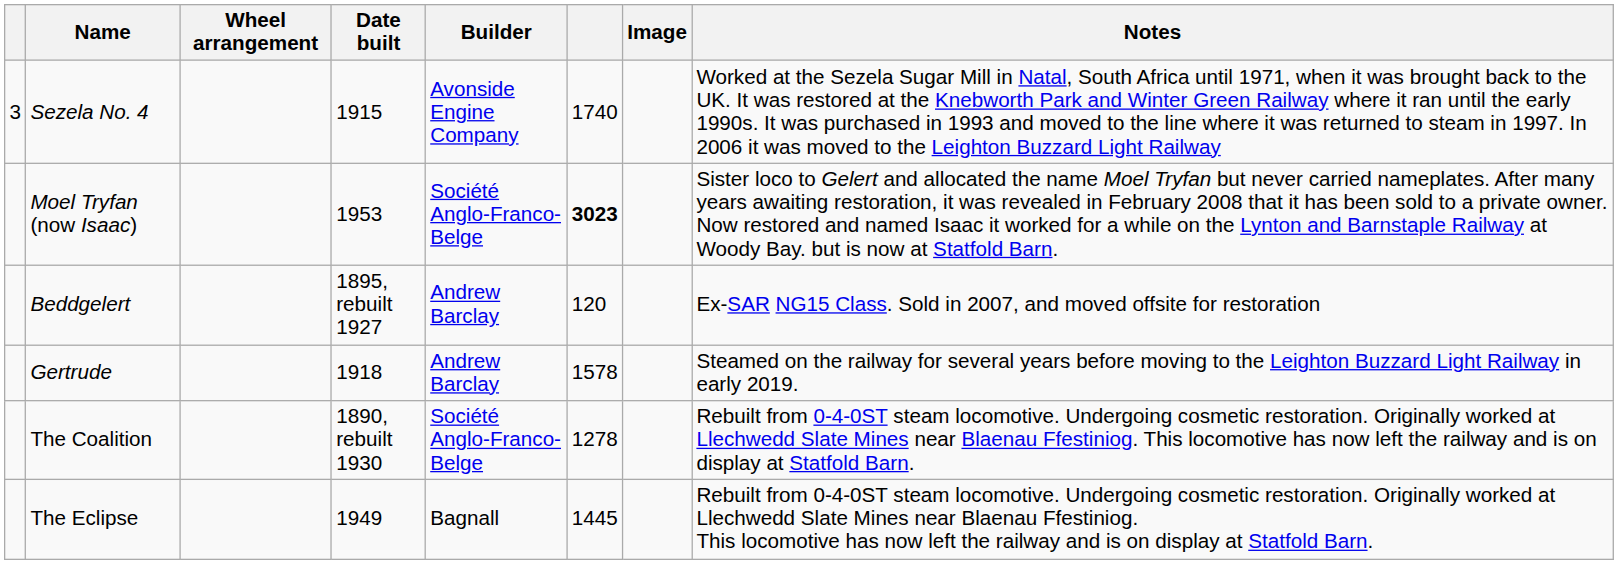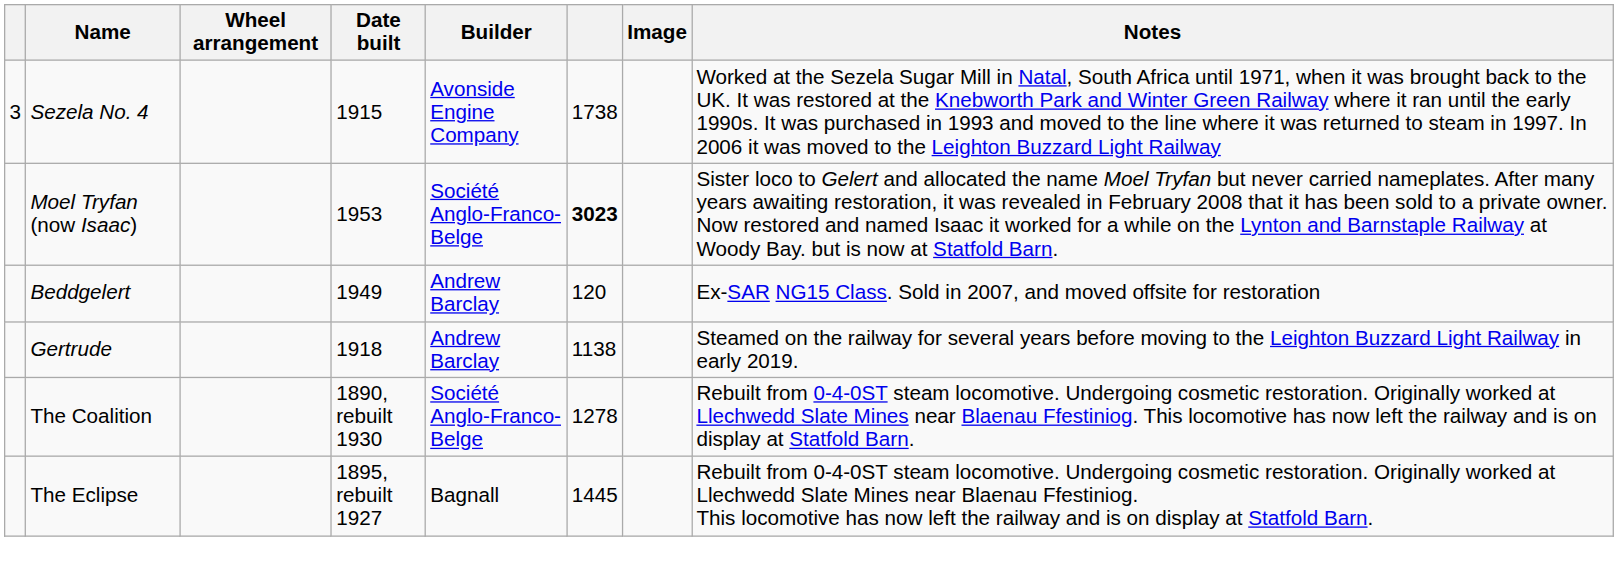 <table class="wikitable">
 <tr>
 <th></th>
 <th>Name</th>
 <th>Wheel arrangement</th>
 <th>Date built</th>
 <th>Builder</th>
 <th></th>
 <th>Image</th>
 <th>Notes</th>
 </tr>
 <tr>
 <td>3</td>
 <td><em>Sezela No. 4</em></td>
 <td></td>
 <td>1915</td>
 <td><a href='#'>Avonside Engine Company</a></td>
-<td>1740</td>
+<td>1738</td>
 <td></td>
 <td>Worked at the Sezela Sugar Mill in <a href='#'>Natal</a>, South Africa until 1971, when it was brought back to the UK. It was restored at the <a href='#'>Knebworth Park and Winter Green Railway</a> where it ran until the early 1990s. It was purchased in 1993 and moved to the line where it was returned to steam in 1997. In 2006 it was moved to the <a href='#'>Leighton Buzzard Light Railway</a></td>
 </tr>
 <tr>
 <td></td>
 <td><em>Moel Tryfan</em> (now <em>Isaac</em>)</td>
 <td></td>
 <td>1953</td>
 <td><a href='#'>Société Anglo-Franco-Belge</a></td>
 <td><strong>3023</strong></td>
 <td></td>
 <td>Sister loco to <em>Gelert</em> and allocated the name <em>Moel Tryfan</em> but never carried nameplates. After many years awaiting restoration, it was revealed in February 2008 that it has been sold to a private owner. Now restored and named Isaac it worked for a while on the <a href='#'>Lynton and Barnstaple Railway</a> at Woody Bay. but is now at <a href='#'>Statfold Barn</a>.</td>
 </tr>
 <tr>
 <td></td>
 <td><em>Beddgelert</em></td>
 <td></td>
-<td>1895, rebuilt 1927</td>
+<td>1949</td>
 <td><a href='#'>Andrew Barclay</a></td>
 <td>120</td>
 <td></td>
 <td>Ex-<a href='#'>SAR</a> <a href='#'>NG15 Class</a>. Sold in 2007, and moved offsite for restoration</td>
 </tr>
 <tr>
 <td></td>
 <td><em>Gertrude</em></td>
 <td></td>
 <td>1918</td>
 <td><a href='#'>Andrew Barclay</a></td>
-<td>1578</td>
+<td>1138</td>
 <td></td>
 <td>Steamed on the railway for several years before moving to the <a href='#'>Leighton Buzzard Light Railway</a> in early 2019.</td>
 </tr>
 <tr>
 <td></td>
 <td>The Coalition</td>
 <td></td>
 <td>1890, rebuilt 1930</td>
 <td><a href='#'>Société Anglo-Franco-Belge</a></td>
 <td>1278</td>
 <td></td>
 <td>Rebuilt from <a href='#'>0-4-0ST</a> steam locomotive. Undergoing cosmetic restoration. Originally worked at <a href='#'>Llechwedd Slate Mines</a> near <a href='#'>Blaenau Ffestiniog</a>. This locomotive has now left the railway and is on display at <a href='#'>Statfold Barn</a>.</td>
 </tr>
 <tr>
 <td></td>
 <td>The Eclipse</td>
 <td></td>
-<td>1949</td>
+<td>1895, rebuilt 1927</td>
 <td>Bagnall</td>
 <td>1445</td>
 <td></td>
 <td>Rebuilt from 0-4-0ST steam locomotive. Undergoing cosmetic restoration. Originally worked at Llechwedd Slate Mines near Blaenau Ffestiniog.<br>This locomotive has now left the railway and is on display at <a href='#'>Statfold Barn</a>.</td>
 </tr>
 </table>
